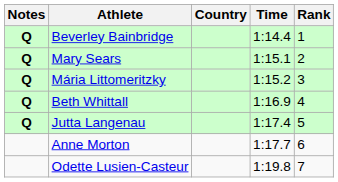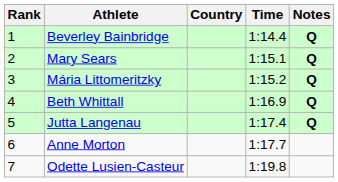 <table class="wikitable sortable">
 <tr>
-<th>Notes</th>
+<th>Rank</th>
 <th>Athlete</th>
 <th>Country</th>
 <th>Time</th>
-<th>Rank</th>
+<th>Notes</th>
 </tr>
 <tr bgcolor=#CCFFCC>
-<td align=center><strong>Q</strong></td>
+<td>1</td>
 <td><a href='#'>Beverley Bainbridge</a></td>
 <td></td>
 <td>1:14.4</td>
-<td>1</td>
+<td align=center><strong>Q</strong></td>
 </tr>
 <tr bgcolor=#CCFFCC>
-<td align=center><strong>Q</strong></td>
+<td>2</td>
 <td><a href='#'>Mary Sears</a></td>
 <td></td>
 <td>1:15.1</td>
-<td>2</td>
+<td align=center><strong>Q</strong></td>
 </tr>
 <tr bgcolor=#CCFFCC>
-<td align=center><strong>Q</strong></td>
+<td>3</td>
 <td><a href='#'>Mária Littomeritzky</a></td>
 <td></td>
 <td>1:15.2</td>
-<td>3</td>
+<td align=center><strong>Q</strong></td>
 </tr>
 <tr bgcolor=#CCFFCC>
-<td align=center><strong>Q</strong></td>
+<td>4</td>
 <td><a href='#'>Beth Whittall</a></td>
 <td></td>
 <td>1:16.9</td>
-<td>4</td>
+<td align=center><strong>Q</strong></td>
 </tr>
 <tr bgcolor=#CCFFCC>
-<td align=center><strong>Q</strong></td>
+<td>5</td>
 <td><a href='#'>Jutta Langenau</a></td>
 <td></td>
 <td>1:17.4</td>
-<td>5</td>
+<td align=center><strong>Q</strong></td>
 </tr>
 <tr>
-<td></td>
+<td>6</td>
 <td><a href='#'>Anne Morton</a></td>
 <td></td>
 <td>1:17.7</td>
-<td>6</td>
+<td></td>
 </tr>
 <tr>
-<td></td>
+<td>7</td>
 <td><a href='#'>Odette Lusien-Casteur</a></td>
 <td></td>
 <td>1:19.8</td>
-<td>7</td>
+<td></td>
 </tr>
 </table>
